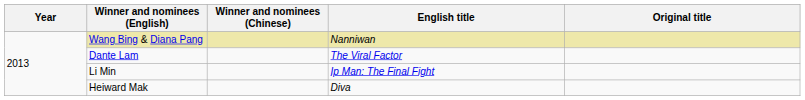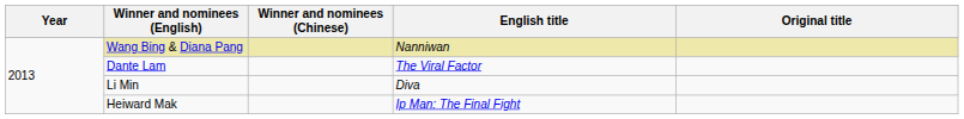 <table class="wikitable" style="width:100%;">
 <tr style="background:#bebebe">
 <th width="100"><strong>Year</strong></th>
 <th width="150"><strong>Winner and nominees<br>(English)</strong></th>
 <th width="150"><strong>Winner and nominees<br>(Chinese)</strong></th>
 <th width="300"><strong>English title</strong></th>
 <th width="300"><strong>Original title</strong></th>
 </tr>
 <tr>
 <td rowspan="4">2013</td>
 <td style="background:#EEE8AA;"><a href='#'>Wang Bing</a> & <a href='#'>Diana Pang</a></td>
 <td style="background:#EEE8AA;"></td>
 <td style="background:#EEE8AA;"><em>Nanniwan</em></td>
 <td style="background:#EEE8AA;"></td>
 </tr>
 <tr>
 <td><a href='#'>Dante Lam</a></td>
 <td></td>
 <td><em><a href='#'>The Viral Factor</a></em></td>
 <td></td>
 </tr>
 <tr>
 <td>Li Min</td>
 <td></td>
-<td><em><a href='#'>Ip Man: The Final Fight</a></em></td>
+<td><em>Diva</em></td>
 <td></td>
 </tr>
 <tr>
 <td>Heiward Mak</td>
 <td></td>
-<td><em>Diva</em></td>
+<td><em><a href='#'>Ip Man: The Final Fight</a></em></td>
 <td></td>
 </tr>
 </table>
